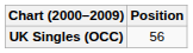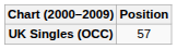 <table class="wikitable plainrowheaders">
 <tr>
 <th>Chart (2000–2009)</th>
 <th>Position</th>
 </tr>
 <tr>
 <th scope="row">UK Singles (OCC)</th>
-<td style="text-align:center;">56</td>
+<td style="text-align:center;">57</td>
 </tr>
 </table>
